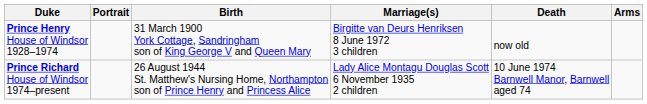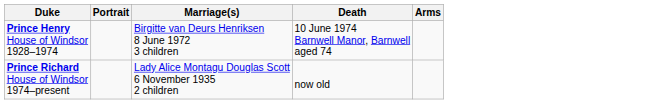 <table class="wikitable">
 <tr>
 <th>Duke</th>
 <th>Portrait</th>
-<th>Birth</th>
 <th>Marriage(s)</th>
 <th>Death</th>
 <th>Arms</th>
 </tr>
 <tr>
 <td><strong><a href='#'>Prince Henry</a></strong><br><a href='#'>House of Windsor</a><br>1928–1974</td>
 <td></td>
-<td>31 March 1900<br><a href='#'>York Cottage</a>, <a href='#'>Sandringham</a><br>son of <a href='#'>King George V</a> and <a href='#'>Queen Mary</a></td>
 <td><a href='#'>Birgitte van Deurs Henriksen</a><br>8 June 1972<br>3 children</td>
-<td><br>now  old</td>
+<td>10 June 1974<br><a href='#'>Barnwell Manor</a>, <a href='#'>Barnwell</a><br>aged 74</td>
 <td></td>
 </tr>
 <tr>
 <td><strong><a href='#'>Prince Richard</a></strong><br><a href='#'>House of Windsor</a><br>1974–present</td>
 <td></td>
-<td>26 August 1944<br>St. Matthew's Nursing Home, <a href='#'>Northampton</a><br>son of <a href='#'>Prince Henry</a> and <a href='#'>Princess Alice</a></td>
 <td><a href='#'>Lady Alice Montagu Douglas Scott</a><br>6 November 1935<br>2 children</td>
-<td>10 June 1974<br><a href='#'>Barnwell Manor</a>, <a href='#'>Barnwell</a><br>aged 74</td>
+<td><br>now  old</td>
 <td></td>
 </tr>
 </table>
